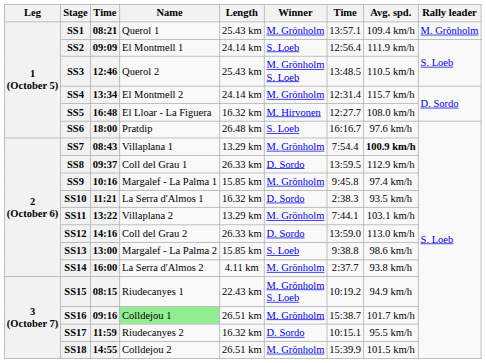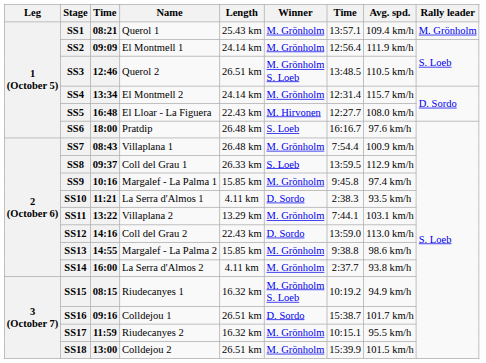 <table class="wikitable" style="text-align: center; font-size: 90%; max-width: 950px;">
 <tr>
 <th>Leg</th>
 <th>Stage</th>
 <th>Time</th>
 <th>Name</th>
 <th>Length</th>
 <th>Winner</th>
 <th>Time</th>
 <th>Avg. spd.</th>
 <th>Rally leader</th>
 </tr>
 <tr>
 <th rowspan="6">1<br>(October 5)</th>
 <th>SS1</th>
 <th>08:21</th>
 <td align=left>Querol 1</td>
 <td>25.43 km</td>
 <td align=left> <a href='#'>M. Grönholm</a></td>
 <td>13:57.1</td>
 <td>109.4 km/h</td>
 <td align=left> <a href='#'>M. Grönholm</a></td>
 </tr>
 <tr>
 <th>SS2</th>
 <th>09:09</th>
 <td align=left>El Montmell 1</td>
 <td>24.14 km</td>
-<td align=left> <a href='#'>S. Loeb</a></td>
+<td align=left> <a href='#'>M. Grönholm</a></td>
 <td>12:56.4</td>
 <td>111.9 km/h</td>
 <td align=left rowspan="2"> <a href='#'>S. Loeb</a></td>
 </tr>
 <tr>
 <th>SS3</th>
 <th>12:46</th>
 <td align=left>Querol 2</td>
-<td>25.43 km</td>
+<td>26.51 km</td>
 <td align=left> <a href='#'>M. Grönholm</a><br> <a href='#'>S. Loeb</a></td>
 <td>13:48.5</td>
 <td>110.5 km/h</td>
 </tr>
 <tr>
 <th>SS4</th>
 <th>13:34</th>
 <td align=left>El Montmell 2</td>
 <td>24.14 km</td>
 <td align=left> <a href='#'>M. Grönholm</a></td>
 <td>12:31.4</td>
 <td>115.7 km/h</td>
 <td align=left rowspan="2"> <a href='#'>D. Sordo</a></td>
 </tr>
 <tr>
 <th>SS5</th>
 <th>16:48</th>
 <td align=left>El Lloar - La Figuera</td>
-<td>16.32 km</td>
+<td>22.43 km</td>
 <td align=left> <a href='#'>M. Hirvonen</a></td>
 <td>12:27.7</td>
 <td>108.0 km/h</td>
 </tr>
 <tr>
 <th>SS6</th>
 <th>18:00</th>
 <td align=left>Pratdip</td>
 <td>26.48 km</td>
 <td align=left> <a href='#'>S. Loeb</a></td>
 <td>16:16.7</td>
 <td>97.6 km/h</td>
 <td align=left rowspan="13"> <a href='#'>S. Loeb</a></td>
 </tr>
 <tr>
 <th rowspan="8">2<br>(October 6)</th>
 <th>SS7</th>
 <th>08:43</th>
 <td align=left>Villaplana 1</td>
-<td>13.29 km</td>
+<td>26.48 km</td>
 <td align=left> <a href='#'>M. Grönholm</a></td>
 <td>7:54.4</td>
-<td><strong>100.9 km/h</strong></td>
+<td>100.9 km/h</td>
 </tr>
 <tr>
 <th>SS8</th>
 <th>09:37</th>
 <td align=left>Coll del Grau 1</td>
 <td>26.33 km</td>
-<td align=left> <a href='#'>D. Sordo</a></td>
+<td align=left> <a href='#'>S. Loeb</a></td>
 <td>13:59.5</td>
 <td>112.9 km/h</td>
 </tr>
 <tr>
 <th>SS9</th>
 <th>10:16</th>
 <td align=left>Margalef - La Palma 1</td>
 <td>15.85 km</td>
 <td align=left> <a href='#'>M. Grönholm</a></td>
 <td>9:45.8</td>
 <td>97.4 km/h</td>
 </tr>
 <tr>
 <th>SS10</th>
 <th>11:21</th>
 <td align=left>La Serra d'Almos 1</td>
-<td>16.32 km</td>
+<td>4.11 km</td>
 <td align=left> <a href='#'>D. Sordo</a></td>
 <td>2:38.3</td>
 <td>93.5 km/h</td>
 </tr>
 <tr>
 <th>SS11</th>
 <th>13:22</th>
 <td align=left>Villaplana 2</td>
 <td>13.29 km</td>
 <td align=left> <a href='#'>M. Grönholm</a></td>
 <td>7:44.1</td>
 <td>103.1 km/h</td>
 </tr>
 <tr>
 <th>SS12</th>
 <th>14:16</th>
 <td align=left>Coll del Grau 2</td>
-<td>26.33 km</td>
+<td>22.43 km</td>
 <td align=left> <a href='#'>D. Sordo</a></td>
 <td>13:59.0</td>
 <td>113.0 km/h</td>
 </tr>
 <tr>
 <th>SS13</th>
-<th>13:00</th>
+<th>14:55</th>
 <td align=left>Margalef - La Palma 2</td>
 <td>15.85 km</td>
-<td align=left> <a href='#'>S. Loeb</a></td>
+<td align=left> <a href='#'>M. Grönholm</a></td>
 <td>9:38.8</td>
 <td>98.6 km/h</td>
 </tr>
 <tr>
 <th>SS14</th>
 <th>16:00</th>
 <td align=left>La Serra d'Almos 2</td>
 <td>4.11 km</td>
 <td align=left> <a href='#'>M. Grönholm</a></td>
 <td>2:37.7</td>
 <td>93.8 km/h</td>
 </tr>
 <tr>
 <th rowspan="4">3<br>(October 7)</th>
 <th>SS15</th>
 <th>08:15</th>
 <td align=left>Riudecanyes 1</td>
-<td>22.43 km</td>
+<td>16.32 km</td>
 <td align=left> <a href='#'>M. Grönholm</a><br> <a href='#'>S. Loeb</a></td>
 <td>10:19.2</td>
 <td>94.9 km/h</td>
 </tr>
 <tr>
 <th>SS16</th>
 <th>09:16</th>
-<td align=left style="background: lightgreen;">Colldejou 1</td>
+<td align=left>Colldejou 1</td>
 <td>26.51 km</td>
-<td align=left> <a href='#'>M. Grönholm</a></td>
+<td align=left> <a href='#'>D. Sordo</a></td>
 <td>15:38.7</td>
 <td>101.7 km/h</td>
 </tr>
 <tr>
 <th>SS17</th>
 <th>11:59</th>
 <td align=left>Riudecanyes 2</td>
 <td>16.32 km</td>
-<td align=left> <a href='#'>D. Sordo</a></td>
+<td align=left> <a href='#'>M. Grönholm</a></td>
 <td>10:15.1</td>
 <td>95.5 km/h</td>
 </tr>
 <tr>
 <th>SS18</th>
-<th>14:55</th>
+<th>13:00</th>
 <td align=left>Colldejou 2</td>
 <td>26.51 km</td>
 <td align=left> <a href='#'>M. Grönholm</a></td>
 <td>15:39.9</td>
 <td>101.5 km/h</td>
 </tr>
 </table>
